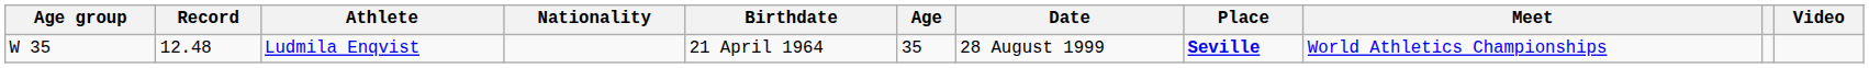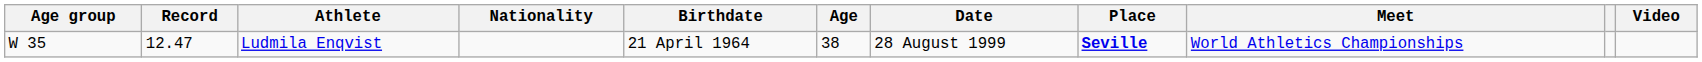 <table class="wikitable" style="font-size:90%; width: 100%;">
 <tr>
 <th>Age group</th>
 <th>Record</th>
 <th>Athlete</th>
 <th>Nationality</th>
 <th>Birthdate</th>
 <th>Age</th>
 <th>Date</th>
 <th>Place</th>
 <th>Meet</th>
 <th></th>
 <th>Video</th>
 </tr>
 <tr>
 <td>W 35</td>
-<td>12.48 </td>
+<td>12.47 </td>
 <td><a href='#'>Ludmila Enqvist</a></td>
 <td></td>
 <td>21 April 1964</td>
-<td>35</td>
+<td>38</td>
 <td>28 August 1999</td>
 <td><strong><a href='#'>Seville</a> </strong></td>
 <td><a href='#'>World Athletics Championships</a></td>
 <td></td>
 <td></td>
 </tr>
 </table>
